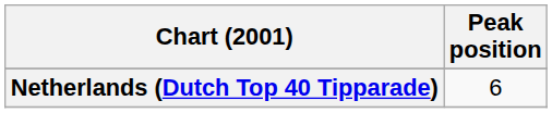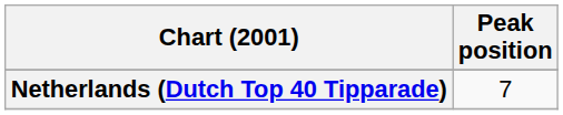 <table class="wikitable sortable plainrowheaders" style="text-align:center">
 <tr>
 <th>Chart (2001)</th>
 <th>Peak<br>position</th>
 </tr>
 <tr>
 </tr>
 <tr>
 </tr>
 <tr>
 <th scope="row">Netherlands (<a href='#'>Dutch Top 40 Tipparade</a>)</th>
-<td align="center">6</td>
+<td align="center">7</td>
 </tr>
 <tr>
 </tr>
 <tr>
 </tr>
 <tr>
 </tr>
 <tr>
 </tr>
 <tr>
 </tr>
 <tr>
 </tr>
 <tr>
 </tr>
 <tr>
 </tr>
 <tr>
 </tr>
 </table>
